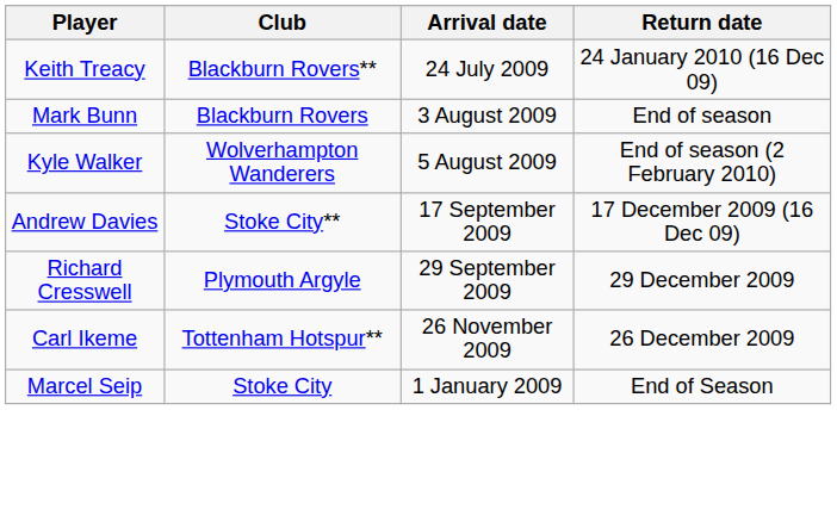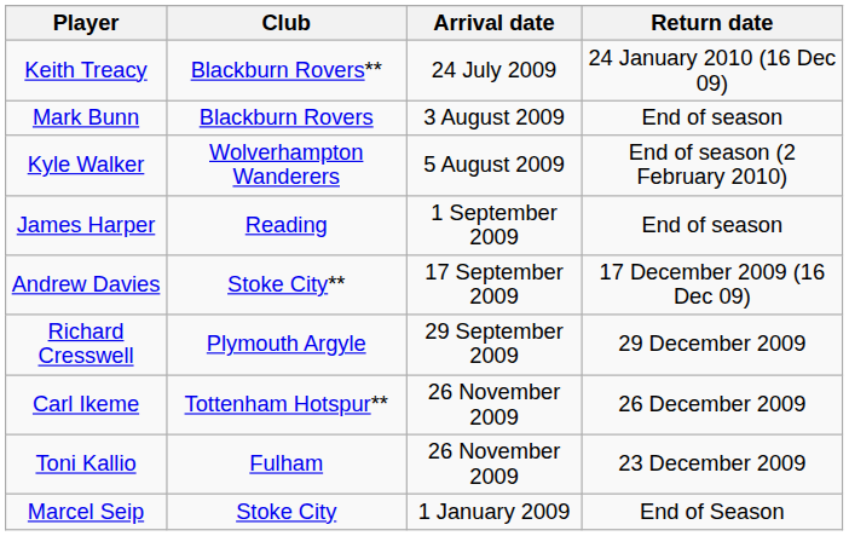 <table class="wikitable" style="text-align: center">
 <tr>
 </tr>
 <tr>
 <th>Player</th>
 <th>Club</th>
 <th>Arrival date</th>
 <th>Return date</th>
 </tr>
 <tr>
 <td><a href='#'>Keith Treacy</a></td>
 <td><a href='#'>Blackburn Rovers</a>**</td>
 <td>24 July 2009</td>
 <td>24 January 2010 (16 Dec 09)</td>
 </tr>
 <tr>
 <td><a href='#'>Mark Bunn</a></td>
 <td><a href='#'>Blackburn Rovers</a></td>
 <td>3 August 2009</td>
 <td>End of season</td>
 </tr>
 <tr>
 <td><a href='#'>Kyle Walker</a></td>
 <td><a href='#'>Wolverhampton Wanderers</a></td>
 <td>5 August 2009</td>
 <td>End of season (2 February 2010)</td>
 </tr>
 <tr>
+<td><a href='#'>James Harper</a></td>
+<td><a href='#'>Reading</a></td>
+<td>1 September 2009</td>
+<td>End of season</td>
+</tr>
+<tr>
 <td><a href='#'>Andrew Davies</a></td>
 <td><a href='#'>Stoke City</a>**</td>
 <td>17 September 2009</td>
 <td>17 December 2009 (16 Dec 09)</td>
 </tr>
 <tr>
 <td><a href='#'>Richard Cresswell</a></td>
 <td><a href='#'>Plymouth Argyle</a></td>
 <td>29 September 2009</td>
 <td>29 December 2009</td>
 </tr>
 <tr>
 <td><a href='#'>Carl Ikeme</a></td>
 <td><a href='#'>Tottenham Hotspur</a>**</td>
 <td>26 November 2009</td>
 <td>26 December 2009</td>
 </tr>
 <tr>
+<td><a href='#'>Toni Kallio</a></td>
+<td><a href='#'>Fulham</a></td>
+<td>26 November 2009</td>
+<td>23 December 2009</td>
+</tr>
+<tr>
 <td><a href='#'>Marcel Seip</a></td>
 <td><a href='#'>Stoke City</a></td>
 <td>1 January 2009</td>
 <td>End of Season</td>
 </tr>
 </table>
